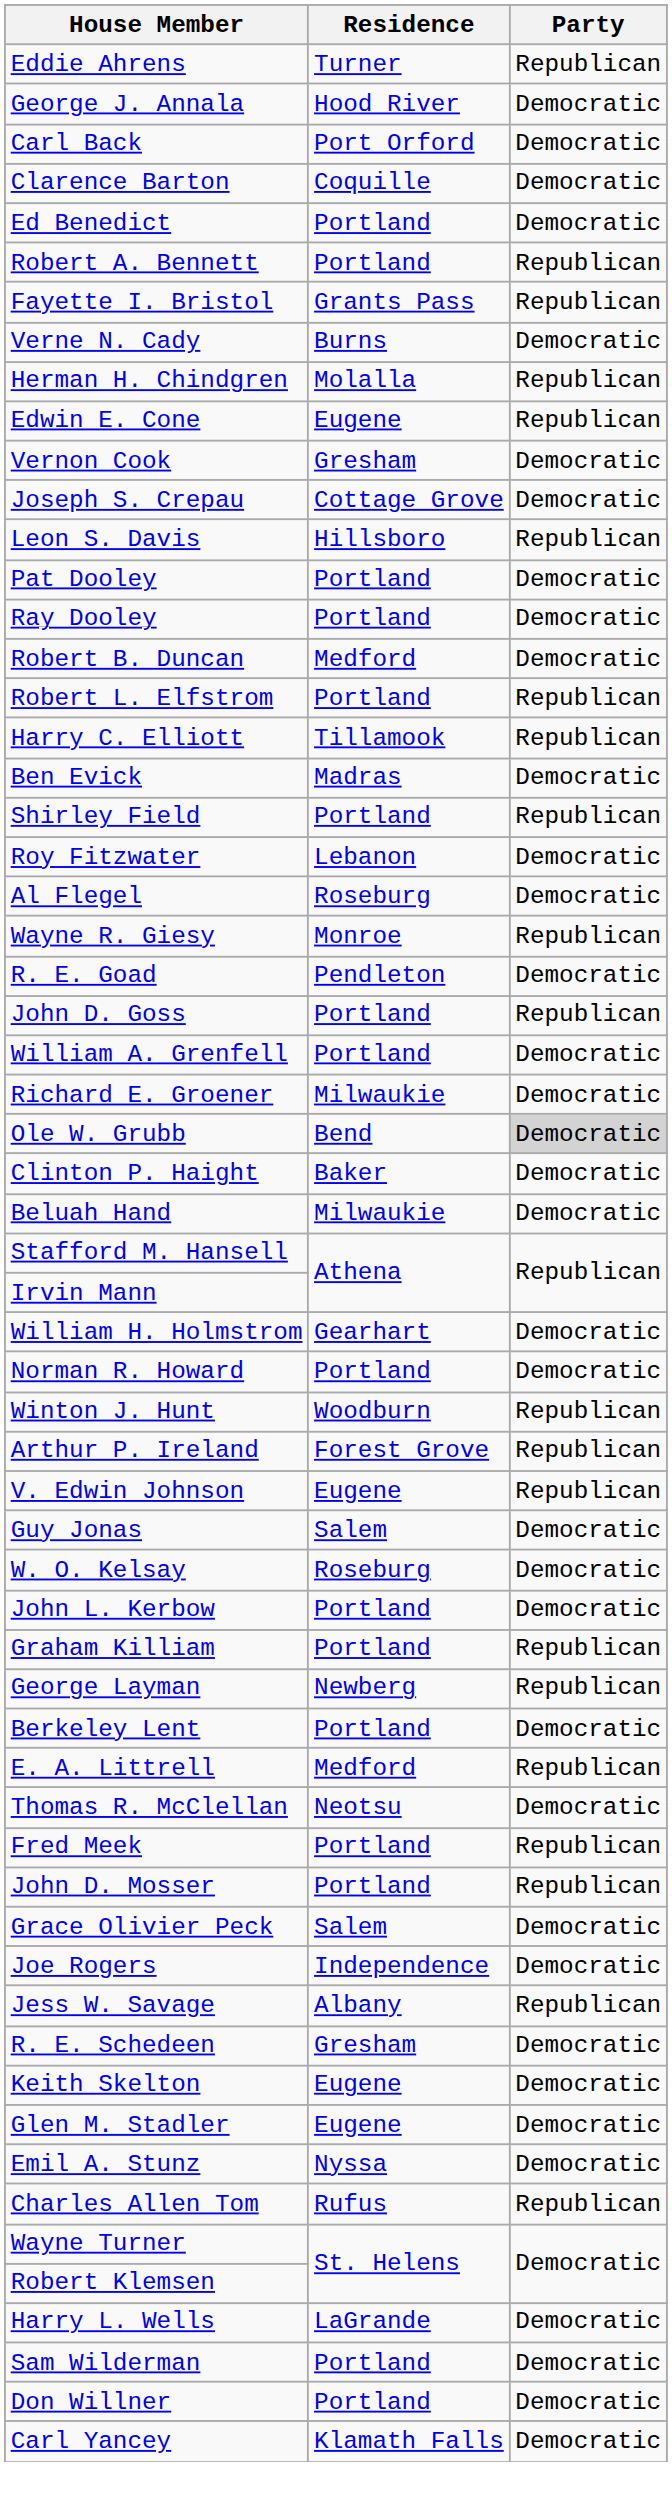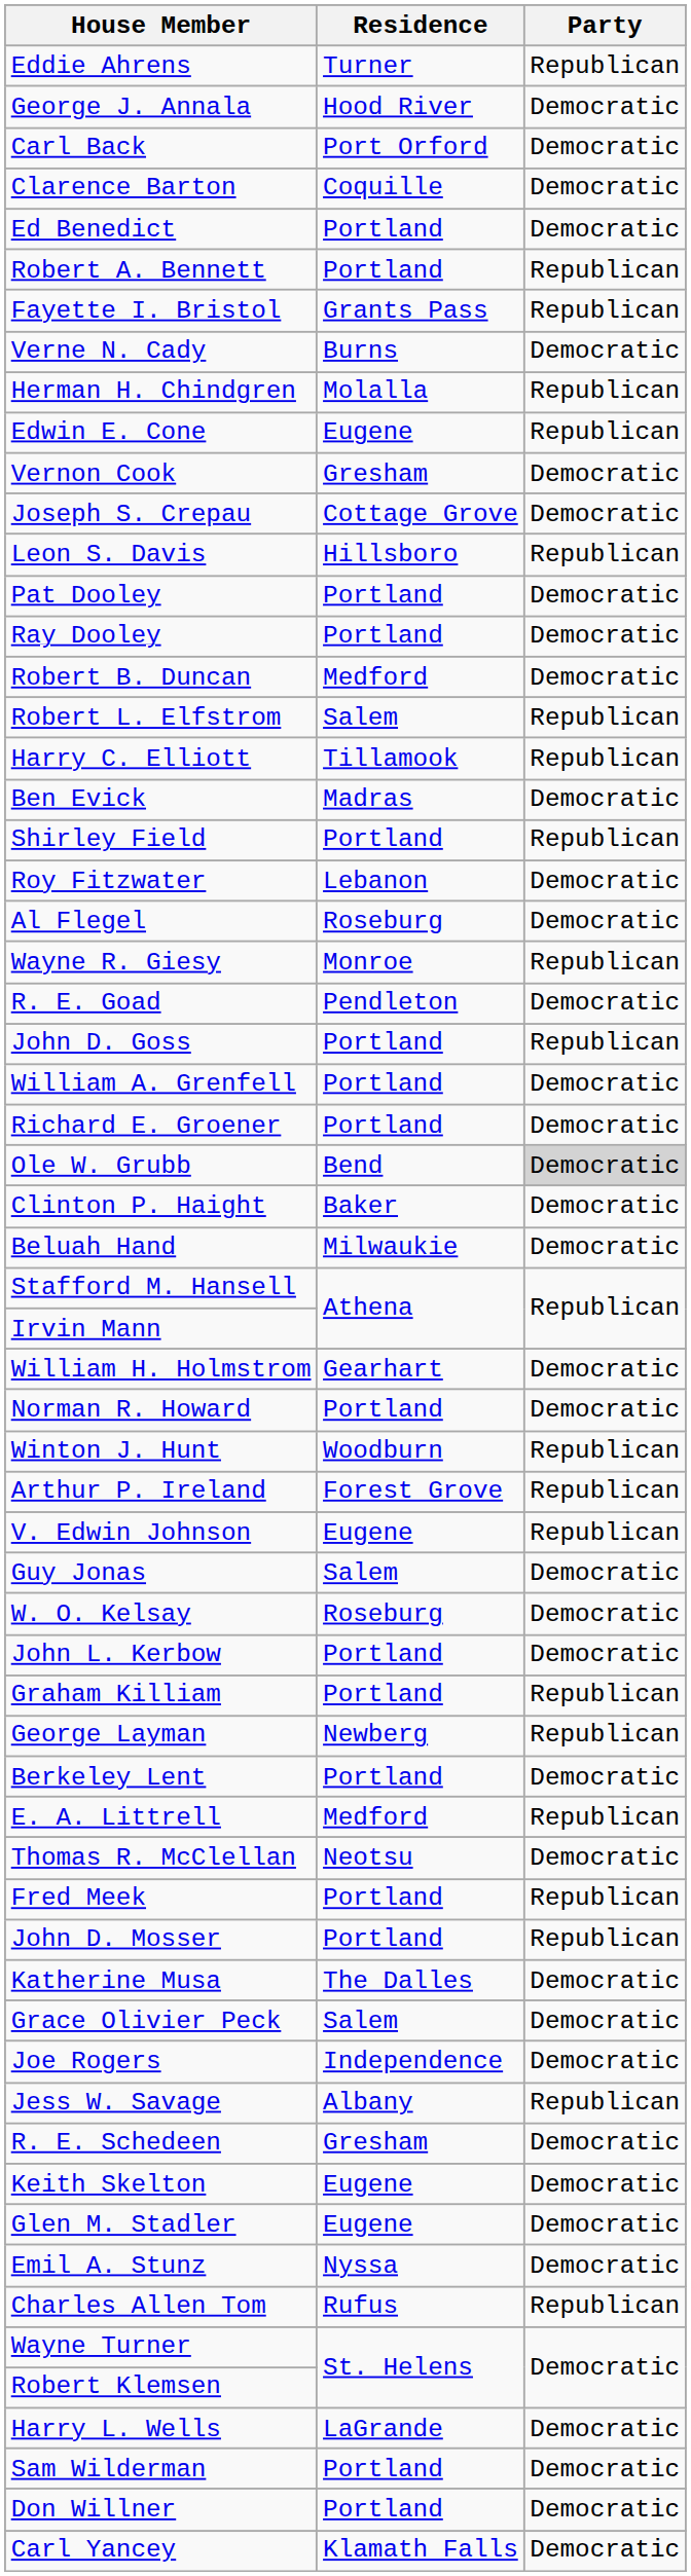 <table class="wikitable">
 <tr>
 <th>House Member</th>
 <th>Residence</th>
 <th>Party</th>
 </tr>
 <tr>
 <td><a href='#'>Eddie Ahrens</a></td>
 <td><a href='#'>Turner</a></td>
 <td>Republican</td>
 </tr>
 <tr>
 <td><a href='#'>George J. Annala</a></td>
 <td><a href='#'>Hood River</a></td>
 <td>Democratic</td>
 </tr>
 <tr>
 <td><a href='#'>Carl Back</a></td>
 <td><a href='#'>Port Orford</a></td>
 <td>Democratic</td>
 </tr>
 <tr>
 <td><a href='#'>Clarence Barton</a></td>
 <td><a href='#'>Coquille</a></td>
 <td>Democratic</td>
 </tr>
 <tr>
 <td><a href='#'>Ed Benedict</a></td>
 <td><a href='#'>Portland</a></td>
 <td>Democratic</td>
 </tr>
 <tr>
 <td><a href='#'>Robert A. Bennett</a></td>
 <td><a href='#'>Portland</a></td>
 <td>Republican</td>
 </tr>
 <tr>
 <td><a href='#'>Fayette I. Bristol</a></td>
 <td><a href='#'>Grants Pass</a></td>
 <td>Republican</td>
 </tr>
 <tr>
 <td><a href='#'>Verne N. Cady</a></td>
 <td><a href='#'>Burns</a></td>
 <td>Democratic</td>
 </tr>
 <tr>
 <td><a href='#'>Herman H. Chindgren</a></td>
 <td><a href='#'>Molalla</a></td>
 <td>Republican</td>
 </tr>
 <tr>
 <td><a href='#'>Edwin E. Cone</a></td>
 <td><a href='#'>Eugene</a></td>
 <td>Republican</td>
 </tr>
 <tr>
 <td><a href='#'>Vernon Cook</a></td>
 <td><a href='#'>Gresham</a></td>
 <td>Democratic</td>
 </tr>
 <tr>
 <td><a href='#'>Joseph S. Crepau</a></td>
 <td><a href='#'>Cottage Grove</a></td>
 <td>Democratic</td>
 </tr>
 <tr>
 <td><a href='#'>Leon S. Davis</a></td>
 <td><a href='#'>Hillsboro</a></td>
 <td>Republican</td>
 </tr>
 <tr>
 <td><a href='#'>Pat Dooley</a></td>
 <td><a href='#'>Portland</a></td>
 <td>Democratic</td>
 </tr>
 <tr>
 <td><a href='#'>Ray Dooley</a></td>
 <td><a href='#'>Portland</a></td>
 <td>Democratic</td>
 </tr>
 <tr>
 <td><a href='#'>Robert B. Duncan</a></td>
 <td><a href='#'>Medford</a></td>
 <td>Democratic</td>
 </tr>
 <tr>
 <td><a href='#'>Robert L. Elfstrom</a></td>
-<td><a href='#'>Portland</a></td>
+<td><a href='#'>Salem</a></td>
 <td>Republican</td>
 </tr>
 <tr>
 <td><a href='#'>Harry C. Elliott</a></td>
 <td><a href='#'>Tillamook</a></td>
 <td>Republican</td>
 </tr>
 <tr>
 <td><a href='#'>Ben Evick</a></td>
 <td><a href='#'>Madras</a></td>
 <td>Democratic</td>
 </tr>
 <tr>
 <td><a href='#'>Shirley Field</a></td>
 <td><a href='#'>Portland</a></td>
 <td>Republican</td>
 </tr>
 <tr>
 <td><a href='#'>Roy Fitzwater</a></td>
 <td><a href='#'>Lebanon</a></td>
 <td>Democratic</td>
 </tr>
 <tr>
 <td><a href='#'>Al Flegel</a></td>
 <td><a href='#'>Roseburg</a></td>
 <td>Democratic</td>
 </tr>
 <tr>
 <td><a href='#'>Wayne R. Giesy</a></td>
 <td><a href='#'>Monroe</a></td>
 <td>Republican</td>
 </tr>
 <tr>
 <td><a href='#'>R. E. Goad</a></td>
 <td><a href='#'>Pendleton</a></td>
 <td>Democratic</td>
 </tr>
 <tr>
 <td><a href='#'>John D. Goss</a></td>
 <td><a href='#'>Portland</a></td>
 <td>Republican</td>
 </tr>
 <tr>
 <td><a href='#'>William A. Grenfell</a></td>
 <td><a href='#'>Portland</a></td>
 <td>Democratic</td>
 </tr>
 <tr>
 <td><a href='#'>Richard E. Groener</a></td>
-<td><a href='#'>Milwaukie</a></td>
+<td><a href='#'>Portland</a></td>
 <td>Democratic</td>
 </tr>
 <tr>
 <td><a href='#'>Ole W. Grubb</a></td>
 <td><a href='#'>Bend</a></td>
 <td style="background: lightgrey;">Democratic</td>
 </tr>
 <tr>
 <td><a href='#'>Clinton P. Haight</a></td>
 <td><a href='#'>Baker</a></td>
 <td>Democratic</td>
 </tr>
 <tr>
 <td><a href='#'>Beluah Hand</a></td>
 <td><a href='#'>Milwaukie</a></td>
 <td>Democratic</td>
 </tr>
 <tr>
 <td><a href='#'>Stafford M. Hansell</a></td>
 <td rowspan="2"><a href='#'>Athena</a></td>
 <td rowspan="2" >Republican</td>
 </tr>
 <tr>
 <td><a href='#'>Irvin Mann</a></td>
 </tr>
 <tr>
 <td><a href='#'>William H. Holmstrom</a></td>
 <td><a href='#'>Gearhart</a></td>
 <td>Democratic</td>
 </tr>
 <tr>
 <td><a href='#'>Norman R. Howard</a></td>
 <td><a href='#'>Portland</a></td>
 <td>Democratic</td>
 </tr>
 <tr>
 <td><a href='#'>Winton J. Hunt</a></td>
 <td><a href='#'>Woodburn</a></td>
 <td>Republican</td>
 </tr>
 <tr>
 <td><a href='#'>Arthur P. Ireland</a></td>
 <td><a href='#'>Forest Grove</a></td>
 <td>Republican</td>
 </tr>
 <tr>
 <td><a href='#'>V. Edwin Johnson</a></td>
 <td><a href='#'>Eugene</a></td>
 <td>Republican</td>
 </tr>
 <tr>
 <td><a href='#'>Guy Jonas</a></td>
 <td><a href='#'>Salem</a></td>
 <td>Democratic</td>
 </tr>
 <tr>
 <td><a href='#'>W. O. Kelsay</a></td>
 <td><a href='#'>Roseburg</a></td>
 <td>Democratic</td>
 </tr>
 <tr>
 <td><a href='#'>John L. Kerbow</a></td>
 <td><a href='#'>Portland</a></td>
 <td>Democratic</td>
 </tr>
 <tr>
 <td><a href='#'>Graham Killiam</a></td>
 <td><a href='#'>Portland</a></td>
 <td>Republican</td>
 </tr>
 <tr>
 <td><a href='#'>George Layman</a></td>
 <td><a href='#'>Newberg</a></td>
 <td>Republican</td>
 </tr>
 <tr>
 <td><a href='#'>Berkeley Lent</a></td>
 <td><a href='#'>Portland</a></td>
 <td>Democratic</td>
 </tr>
 <tr>
 <td><a href='#'>E. A. Littrell</a></td>
 <td><a href='#'>Medford</a></td>
 <td>Republican</td>
 </tr>
 <tr>
 <td><a href='#'>Thomas R. McClellan</a></td>
 <td><a href='#'>Neotsu</a></td>
 <td>Democratic</td>
 </tr>
 <tr>
 <td><a href='#'>Fred Meek</a></td>
 <td><a href='#'>Portland</a></td>
 <td>Republican</td>
 </tr>
 <tr>
 <td><a href='#'>John D. Mosser</a></td>
 <td><a href='#'>Portland</a></td>
 <td>Republican</td>
 </tr>
 <tr>
+<td><a href='#'>Katherine Musa</a></td>
+<td><a href='#'>The Dalles</a></td>
+<td>Democratic</td>
+</tr>
+<tr>
 <td><a href='#'>Grace Olivier Peck</a></td>
 <td><a href='#'>Salem</a></td>
 <td>Democratic</td>
 </tr>
 <tr>
 <td><a href='#'>Joe Rogers</a></td>
 <td><a href='#'>Independence</a></td>
 <td>Democratic</td>
 </tr>
 <tr>
 <td><a href='#'>Jess W. Savage</a></td>
 <td><a href='#'>Albany</a></td>
 <td>Republican</td>
 </tr>
 <tr>
 <td><a href='#'>R. E. Schedeen</a></td>
 <td><a href='#'>Gresham</a></td>
 <td>Democratic</td>
 </tr>
 <tr>
 <td><a href='#'>Keith Skelton</a></td>
 <td><a href='#'>Eugene</a></td>
 <td>Democratic</td>
 </tr>
 <tr>
 <td><a href='#'>Glen M. Stadler</a></td>
 <td><a href='#'>Eugene</a></td>
 <td>Democratic</td>
 </tr>
 <tr>
 <td><a href='#'>Emil A. Stunz</a></td>
 <td><a href='#'>Nyssa</a></td>
 <td>Democratic</td>
 </tr>
 <tr>
 <td><a href='#'>Charles Allen Tom</a></td>
 <td><a href='#'>Rufus</a></td>
 <td>Republican</td>
 </tr>
 <tr>
 <td><a href='#'>Wayne Turner</a></td>
 <td rowspan="2"><a href='#'>St. Helens</a></td>
 <td rowspan="2" >Democratic</td>
 </tr>
 <tr>
 <td><a href='#'>Robert Klemsen</a></td>
 </tr>
 <tr>
 <td><a href='#'>Harry L. Wells</a></td>
 <td><a href='#'>LaGrande</a></td>
 <td>Democratic</td>
 </tr>
 <tr>
 <td><a href='#'>Sam Wilderman</a></td>
 <td><a href='#'>Portland</a></td>
 <td>Democratic</td>
 </tr>
 <tr>
 <td><a href='#'>Don Willner</a></td>
 <td><a href='#'>Portland</a></td>
 <td>Democratic</td>
 </tr>
 <tr>
 <td><a href='#'>Carl Yancey</a></td>
 <td><a href='#'>Klamath Falls</a></td>
 <td>Democratic</td>
 </tr>
 </table>
